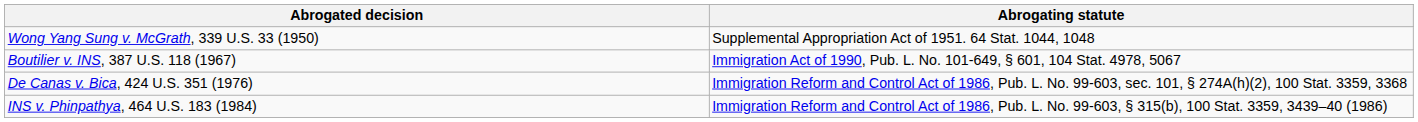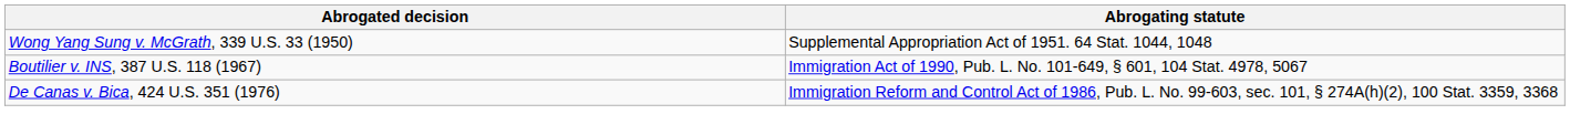 <table class="wikitable" style="width:100%; margin:auto;">
 <tr>
 <th style="width:50%;">Abrogated decision</th>
 <th style="width:50%;">Abrogating statute</th>
 </tr>
 <tr>
 <td><em><a href='#'>Wong Yang Sung v. McGrath</a></em>, 339 U.S. 33 (1950)</td>
 <td>Supplemental Appropriation Act of 1951. 64 Stat. 1044, 1048</td>
 </tr>
 <tr>
 <td><em><a href='#'>Boutilier v. INS</a></em>, 387 U.S. 118 (1967)</td>
 <td><a href='#'>Immigration Act of 1990</a>, Pub. L. No. 101-649, § 601, 104 Stat. 4978, 5067</td>
 </tr>
 <tr>
 <td><em><a href='#'>De Canas v. Bica</a></em>, 424 U.S. 351 (1976)</td>
 <td><a href='#'>Immigration Reform and Control Act of 1986</a>, Pub. L. No. 99-603, sec. 101, § 274A(h)(2), 100 Stat. 3359, 3368</td>
 </tr>
-<tr>
-<td><em><a href='#'>INS v. Phinpathya</a></em>, 464 U.S. 183 (1984)</td>
-<td><a href='#'>Immigration Reform and Control Act of 1986</a>, Pub. L. No. 99-603, § 315(b), 100 Stat. 3359, 3439–40 (1986)</td>
-</tr>
 </table>
